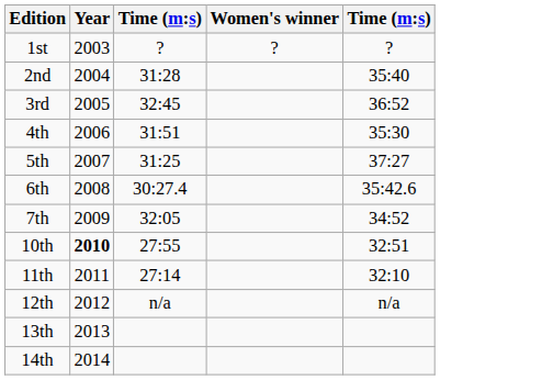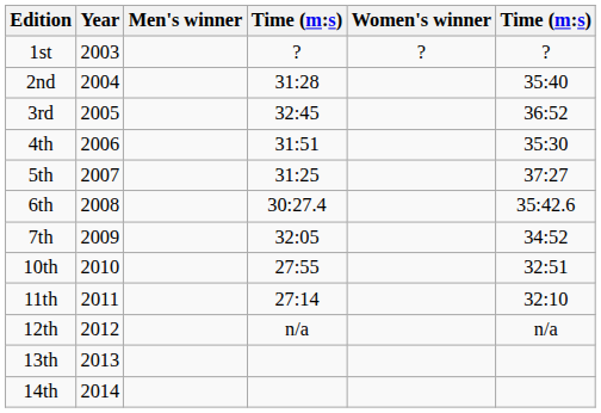 <table class="wikitable sortable" style="text-align:center">
 <tr>
 <th class=unsortable>Edition</th>
 <th>Year</th>
+<th class=unsortable>Men's winner</th>
 <th>Time (<a href='#'>m</a>:<a href='#'>s</a>)</th>
 <th class=unsortable>Women's winner</th>
 <th>Time (<a href='#'>m</a>:<a href='#'>s</a>)</th>
 </tr>
 <tr>
 <td>1st</td>
 <td>2003</td>
+<td align=left></td>
 <td>?</td>
 <td>?</td>
 <td>?</td>
 </tr>
 <tr>
 <td>2nd</td>
 <td>2004</td>
+<td align=left></td>
 <td>31:28</td>
 <td align=left></td>
 <td>35:40</td>
 </tr>
 <tr>
 <td>3rd</td>
 <td>2005</td>
+<td align=left></td>
 <td>32:45</td>
 <td align=left></td>
 <td>36:52</td>
 </tr>
 <tr>
 <td>4th</td>
 <td>2006</td>
+<td align=left></td>
 <td>31:51</td>
 <td align=left></td>
 <td>35:30</td>
 </tr>
 <tr>
 <td>5th</td>
 <td>2007</td>
+<td align=left></td>
 <td>31:25</td>
 <td align=left></td>
 <td>37:27</td>
 </tr>
 <tr>
 <td>6th</td>
 <td>2008</td>
+<td align=left></td>
 <td>30:27.4</td>
 <td align=left></td>
 <td>35:42.6</td>
 </tr>
 <tr>
 <td>7th</td>
 <td>2009</td>
+<td align=left></td>
 <td>32:05</td>
 <td align=left></td>
 <td>34:52</td>
 </tr>
 <tr>
 <td>10th</td>
-<td><strong>2010</strong></td>
+<td>2010</td>
+<td align=left></td>
 <td>27:55</td>
 <td align=left></td>
 <td>32:51</td>
 </tr>
 <tr>
 <td>11th</td>
 <td>2011</td>
+<td align=left></td>
 <td>27:14</td>
 <td align=left></td>
 <td>32:10</td>
 </tr>
 <tr>
 <td>12th</td>
 <td>2012</td>
+<td align=left></td>
 <td>n/a</td>
 <td align=left></td>
 <td>n/a</td>
 </tr>
 <tr>
 <td>13th</td>
 <td>2013</td>
+<td align=left></td>
 <td></td>
 <td align=left></td>
 <td></td>
 </tr>
 <tr>
 <td>14th</td>
 <td>2014</td>
+<td align=left></td>
 <td></td>
 <td align=left></td>
 <td></td>
 </tr>
 </table>
